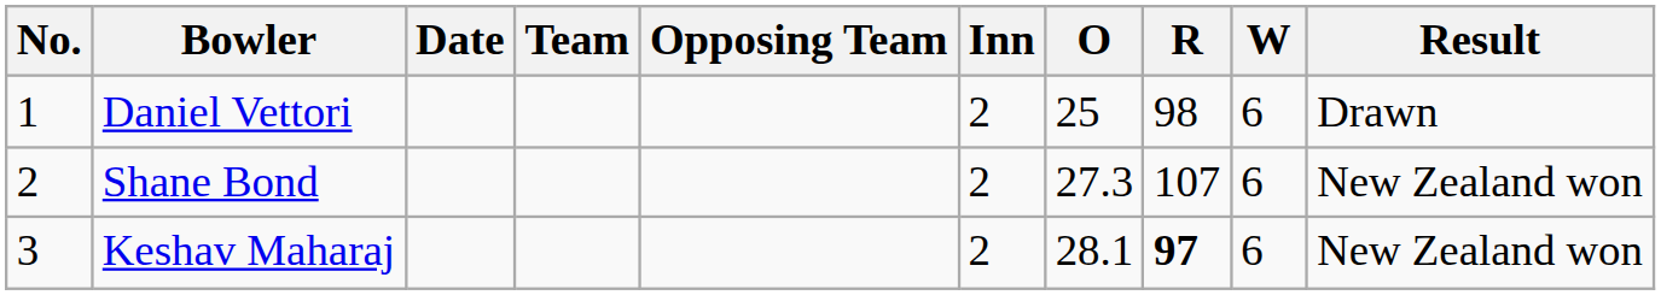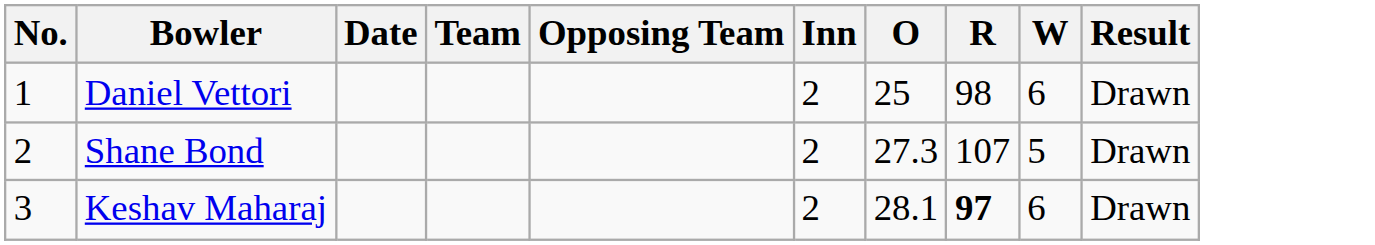 <table class="wikitable sortable">
 <tr>
 <th>No.</th>
 <th>Bowler</th>
 <th>Date</th>
 <th>Team</th>
 <th>Opposing Team</th>
 <th scope="col" style="width:20px;">Inn</th>
 <th scope="col" style="width:20px;">O</th>
 <th scope="col" style="width:20px;">R</th>
 <th scope="col" style="width:20px;">W</th>
 <th>Result</th>
 </tr>
 <tr>
 <td>1</td>
 <td><a href='#'>Daniel Vettori</a></td>
 <td></td>
 <td></td>
 <td></td>
 <td>2</td>
 <td>25</td>
 <td>98</td>
 <td>6</td>
 <td>Drawn</td>
 </tr>
 <tr>
 <td>2</td>
 <td><a href='#'>Shane Bond</a></td>
 <td></td>
 <td></td>
 <td></td>
 <td>2</td>
 <td>27.3</td>
 <td>107</td>
-<td>6</td>
-<td>New Zealand won</td>
+<td>5</td>
+<td>Drawn</td>
 </tr>
 <tr>
 <td>3</td>
 <td><a href='#'>Keshav Maharaj</a></td>
 <td></td>
 <td></td>
 <td></td>
 <td>2</td>
 <td>28.1</td>
 <td><strong>97</strong></td>
 <td>6</td>
-<td>New Zealand won</td>
+<td>Drawn</td>
 </tr>
 </table>
